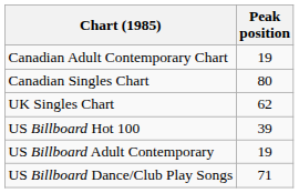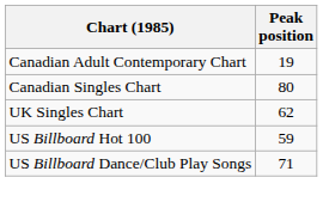 <table class="wikitable sortable">
 <tr>
 <th>Chart (1985)</th>
 <th>Peak<br>position</th>
 </tr>
 <tr>
 <td align="left">Canadian Adult Contemporary Chart</td>
 <td style="text-align:center;">19</td>
 </tr>
 <tr>
 <td align="left">Canadian Singles Chart</td>
 <td style="text-align:center;">80</td>
 </tr>
 <tr>
 <td align="left">UK Singles Chart</td>
 <td style="text-align:center;">62</td>
 </tr>
 <tr>
 <td align="left">US <em>Billboard</em> Hot 100</td>
-<td style="text-align:center;">39</td>
-</tr>
-<tr>
-<td align="left">US <em>Billboard</em> Adult Contemporary</td>
-<td style="text-align:center;">19</td>
+<td style="text-align:center;">59</td>
 </tr>
 <tr>
 <td align="left">US <em>Billboard</em> Dance/Club Play Songs</td>
 <td style="text-align:center;">71</td>
 </tr>
 </table>
